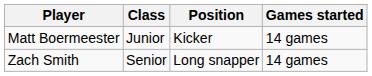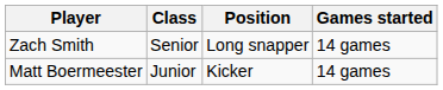 <table class="wikitable">
 <tr>
 <th>Player</th>
 <th>Class</th>
 <th>Position</th>
 <th>Games started</th>
 </tr>
 <tr>
+<td>Zach Smith</td>
+<td>Senior</td>
+<td>Long snapper</td>
+<td>14 games</td>
+</tr>
+<tr>
 <td>Matt Boermeester</td>
 <td>Junior </td>
 <td>Kicker</td>
 <td>14 games</td>
 </tr>
-<tr>
-<td>Zach Smith</td>
-<td>Senior</td>
-<td>Long snapper</td>
-<td>14 games</td>
-</tr>
 </table>
